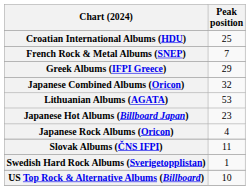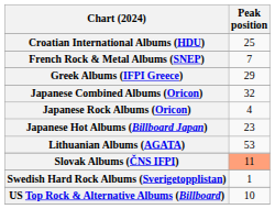 <table class="wikitable sortable plainrowheaders" style="text-align:center">
 <tr>
 <th scope="col">Chart (2024)</th>
 <th scope="col">Peak<br>position</th>
 </tr>
 <tr>
 </tr>
 <tr>
 </tr>
 <tr>
 </tr>
 <tr>
 </tr>
 <tr>
 </tr>
 <tr>
 <th scope="row">Croatian International Albums (<a href='#'>HDU</a>)</th>
 <td>25</td>
 </tr>
 <tr>
 </tr>
 <tr>
 </tr>
 <tr>
 </tr>
 <tr>
 </tr>
 <tr>
 <th scope="row">French Rock & Metal Albums (<a href='#'>SNEP</a>)</th>
 <td>7</td>
 </tr>
 <tr>
 </tr>
 <tr>
 <th scope="row">Greek Albums (<a href='#'>IFPI Greece</a>)</th>
 <td>29</td>
 </tr>
 <tr>
 </tr>
 <tr>
 </tr>
 <tr>
 </tr>
 <tr>
 </tr>
 <tr>
 <th scope="row">Japanese Combined Albums (<a href='#'>Oricon</a>)</th>
 <td>32</td>
 </tr>
 <tr>
-<th scope="row">Lithuanian Albums (<a href='#'>AGATA</a>)</th>
-<td>53</td>
+<th scope="row">Japanese Rock Albums (<a href='#'>Oricon</a>)</th>
+<td>4</td>
 </tr>
 <tr>
 <th scope="row">Japanese Hot Albums (<em><a href='#'>Billboard Japan</a></em>)</th>
 <td>23</td>
 </tr>
 <tr>
-<th scope="row">Japanese Rock Albums (<a href='#'>Oricon</a>)</th>
-<td>4</td>
+<th scope="row">Lithuanian Albums (<a href='#'>AGATA</a>)</th>
+<td>53</td>
 </tr>
 <tr>
 </tr>
 <tr>
 </tr>
 <tr>
 </tr>
 <tr>
 </tr>
 <tr>
 </tr>
 <tr>
 <th scope="row">Slovak Albums (<a href='#'>ČNS IFPI</a>)</th>
-<td>11</td>
+<td style="background: lightsalmon;">11</td>
 </tr>
 <tr>
 </tr>
 <tr>
 </tr>
 <tr>
 <th scope="row">Swedish Hard Rock Albums (<a href='#'>Sverigetopplistan</a>)</th>
 <td>1</td>
 </tr>
 <tr>
 </tr>
 <tr>
 </tr>
 <tr>
 </tr>
 <tr>
 </tr>
 <tr>
 </tr>
 <tr>
 <th scope="row">US <a href='#'>Top Rock & Alternative Albums</a> (<em><a href='#'>Billboard</a></em>)</th>
 <td>10</td>
 </tr>
 <tr>
 </tr>
 </table>
